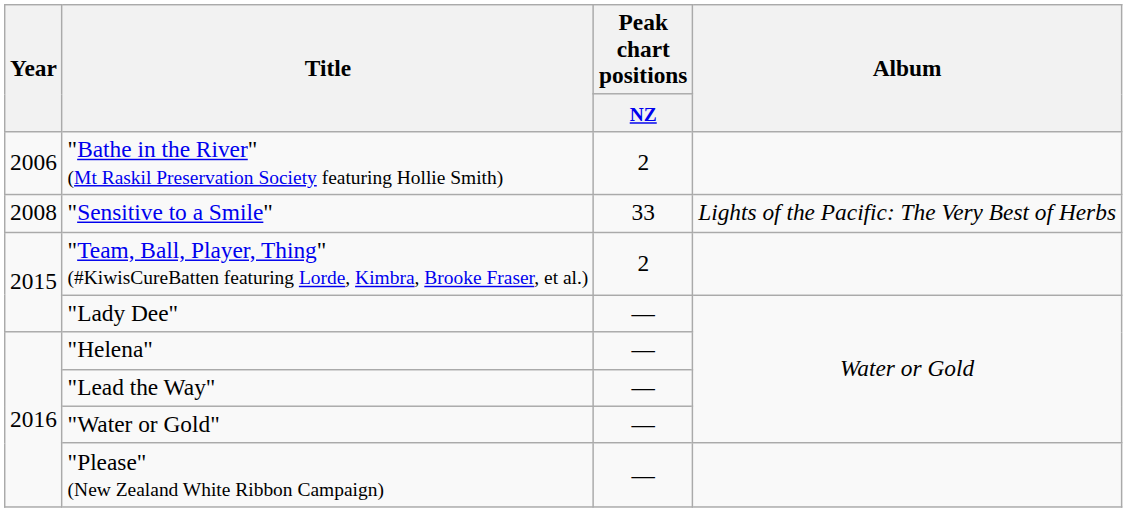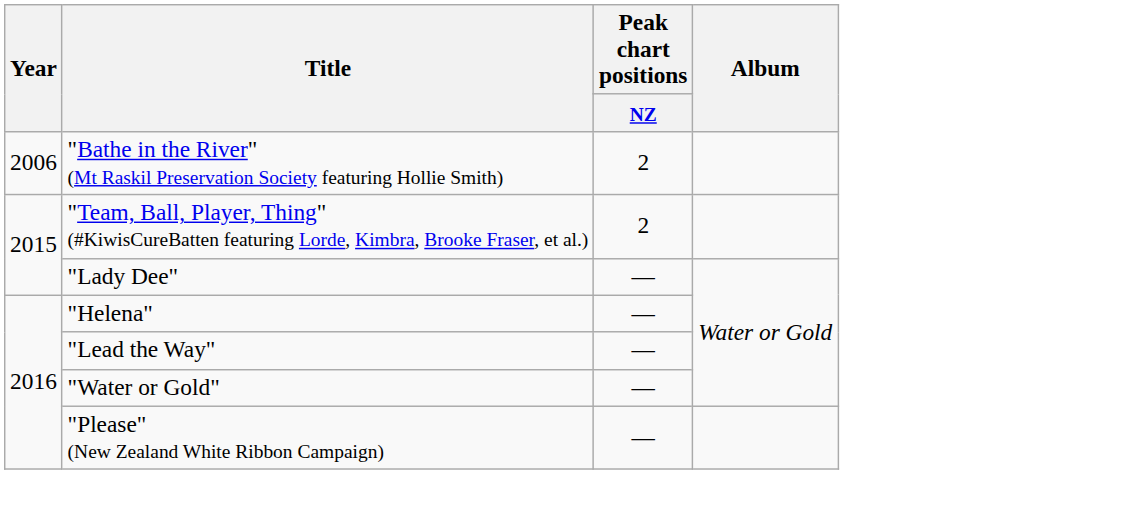 <table class="wikitable plainrowheaders">
 <tr>
 <th rowspan="2"  width="1em">Year</th>
 <th rowspan="2">Title</th>
 <th width="3em">Peak chart positions</th>
 <th rowspan="2">Album</th>
 </tr>
 <tr>
 <th><small><a href='#'>NZ</a></small><br></th>
 </tr>
 <tr>
 <td>2006</td>
 <td>"<a href='#'>Bathe in the River</a>"<br><small>(<a href='#'>Mt Raskil Preservation Society</a> featuring Hollie Smith)</small></td>
 <td align="center">2</td>
 <td></td>
-</tr>
-<tr>
-<td>2008</td>
-<td>"<a href='#'>Sensitive to a Smile</a>"</td>
-<td align="center">33</td>
-<td><em>Lights of the Pacific: The Very Best of Herbs</em></td>
 </tr>
 <tr>
 <td rowspan="2">2015</td>
 <td>"<a href='#'>Team, Ball, Player, Thing</a>"<br><small>(#KiwisCureBatten featuring <a href='#'>Lorde</a>, <a href='#'>Kimbra</a>, <a href='#'>Brooke Fraser</a>, et al.)</small></td>
 <td align="center">2</td>
 <td></td>
 </tr>
 <tr>
 <td>"Lady Dee"</td>
 <td align="center">—</td>
 <td align="center" rowspan="4"><em>Water or Gold</em></td>
 </tr>
 <tr>
 <td rowspan="4">2016</td>
 <td>"Helena"</td>
 <td align="center">—</td>
 </tr>
 <tr>
 <td>"Lead the Way"</td>
 <td align="center">—</td>
 </tr>
 <tr>
 <td>"Water or Gold"</td>
 <td align="center">—</td>
 </tr>
 <tr>
 <td>"Please"<br><small>(New Zealand White Ribbon Campaign)</small></td>
 <td align="center">—</td>
 <td></td>
 </tr>
 </table>
